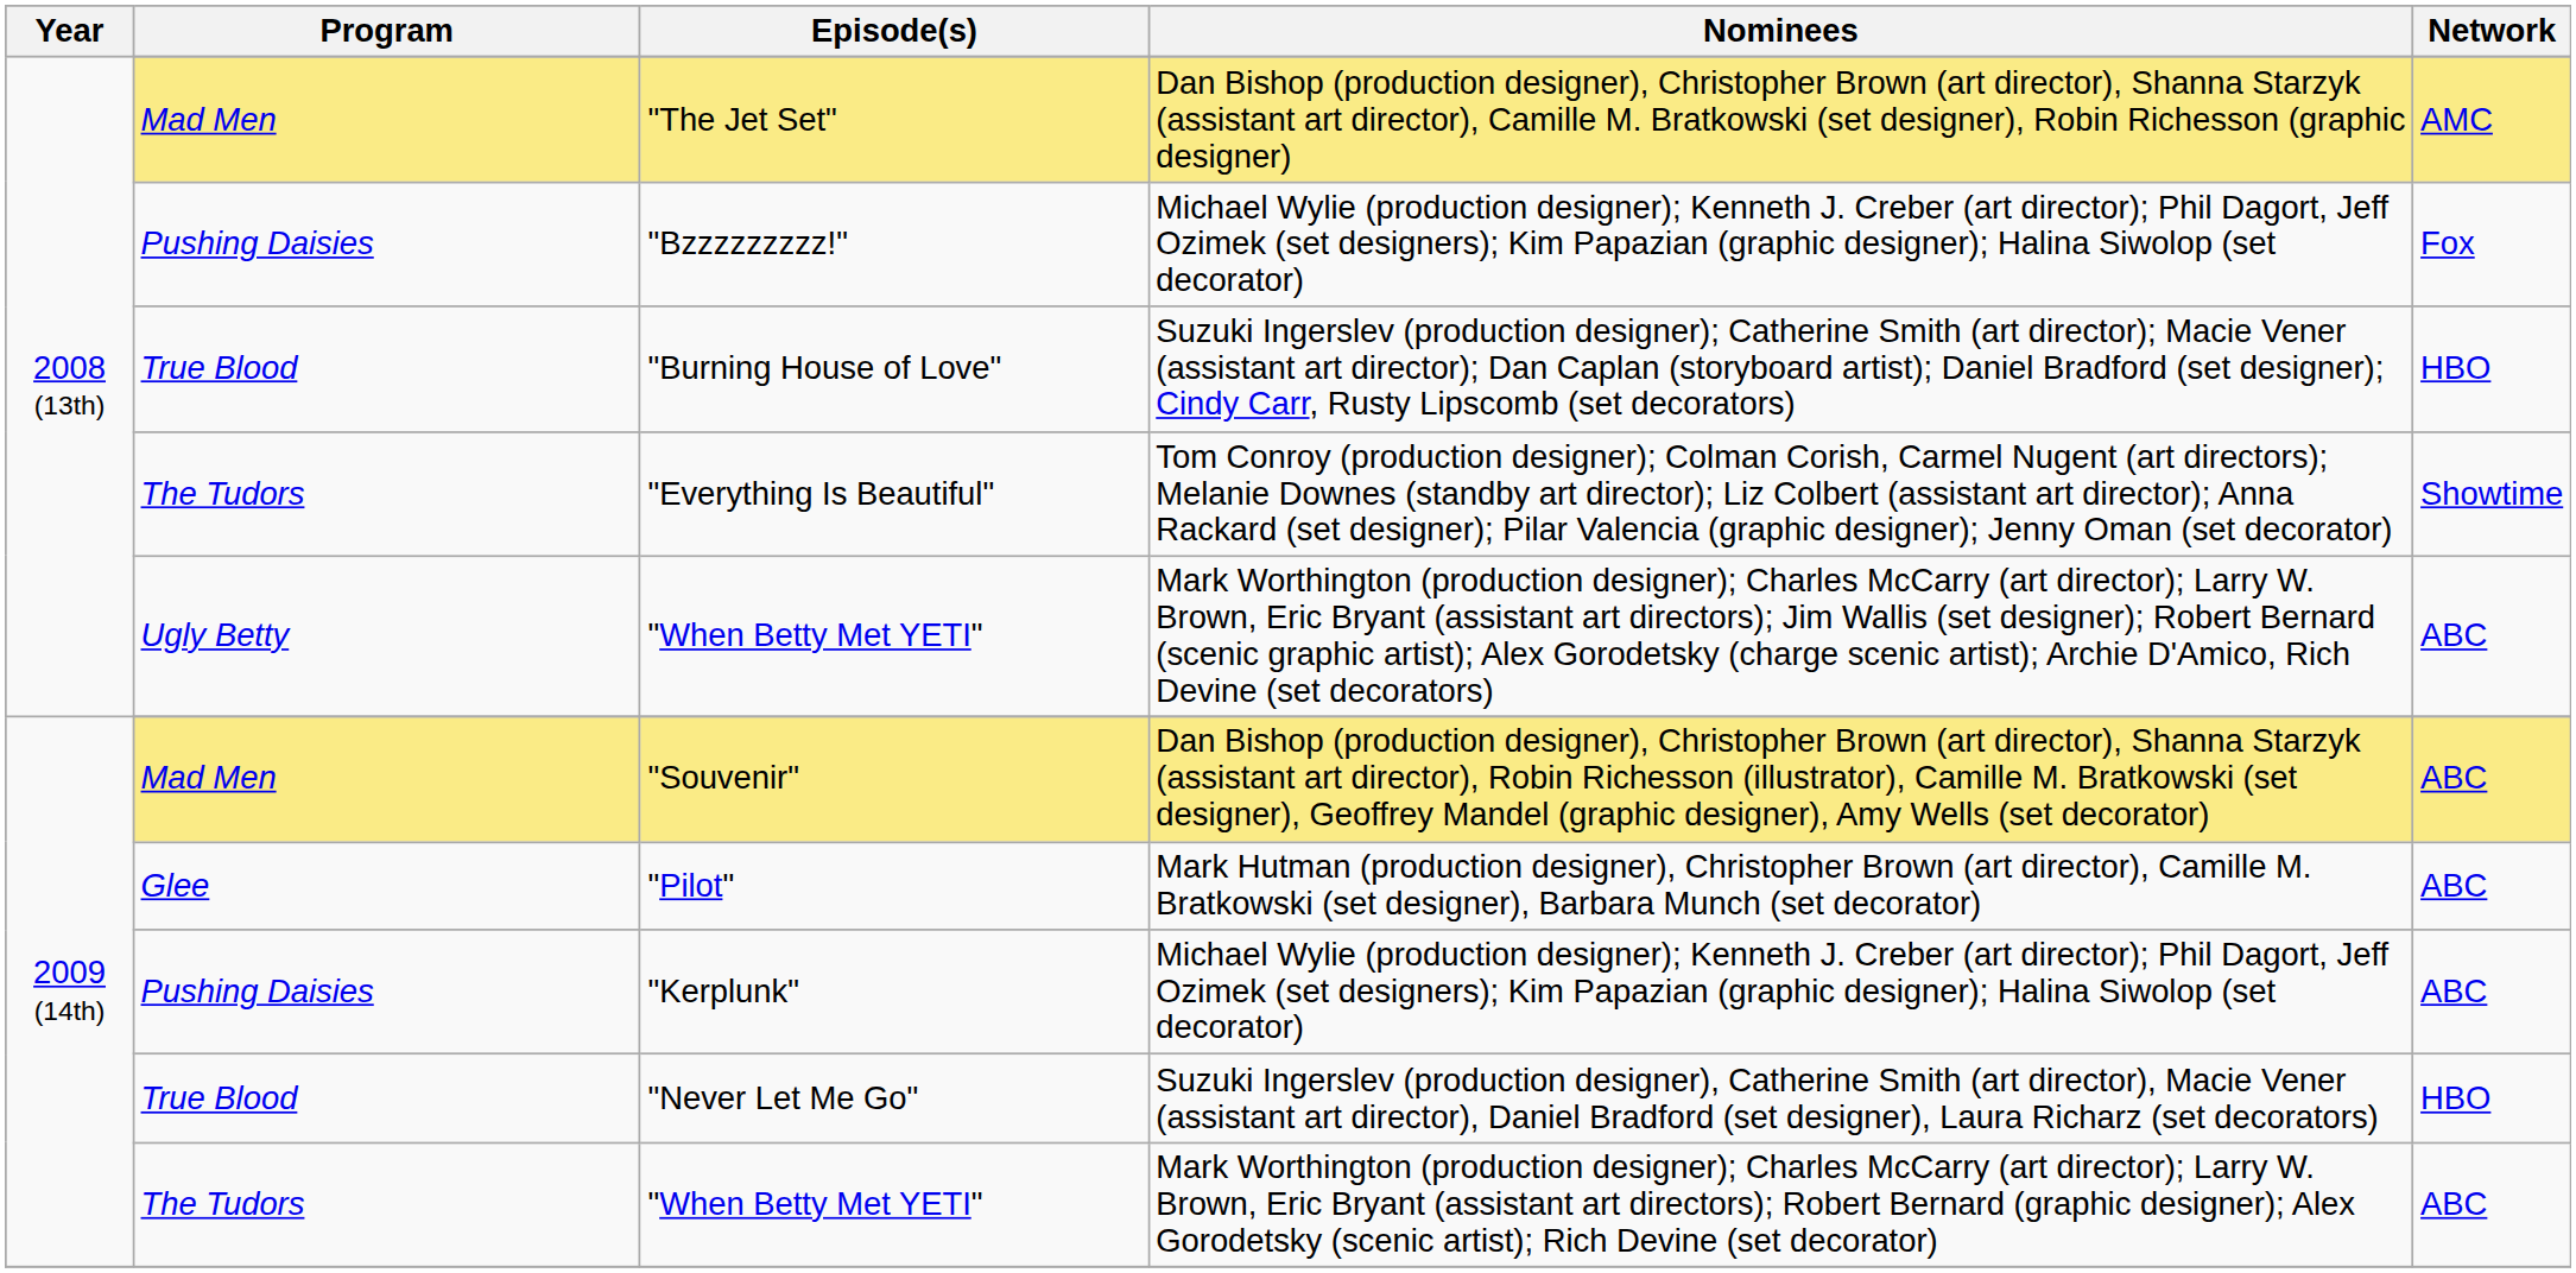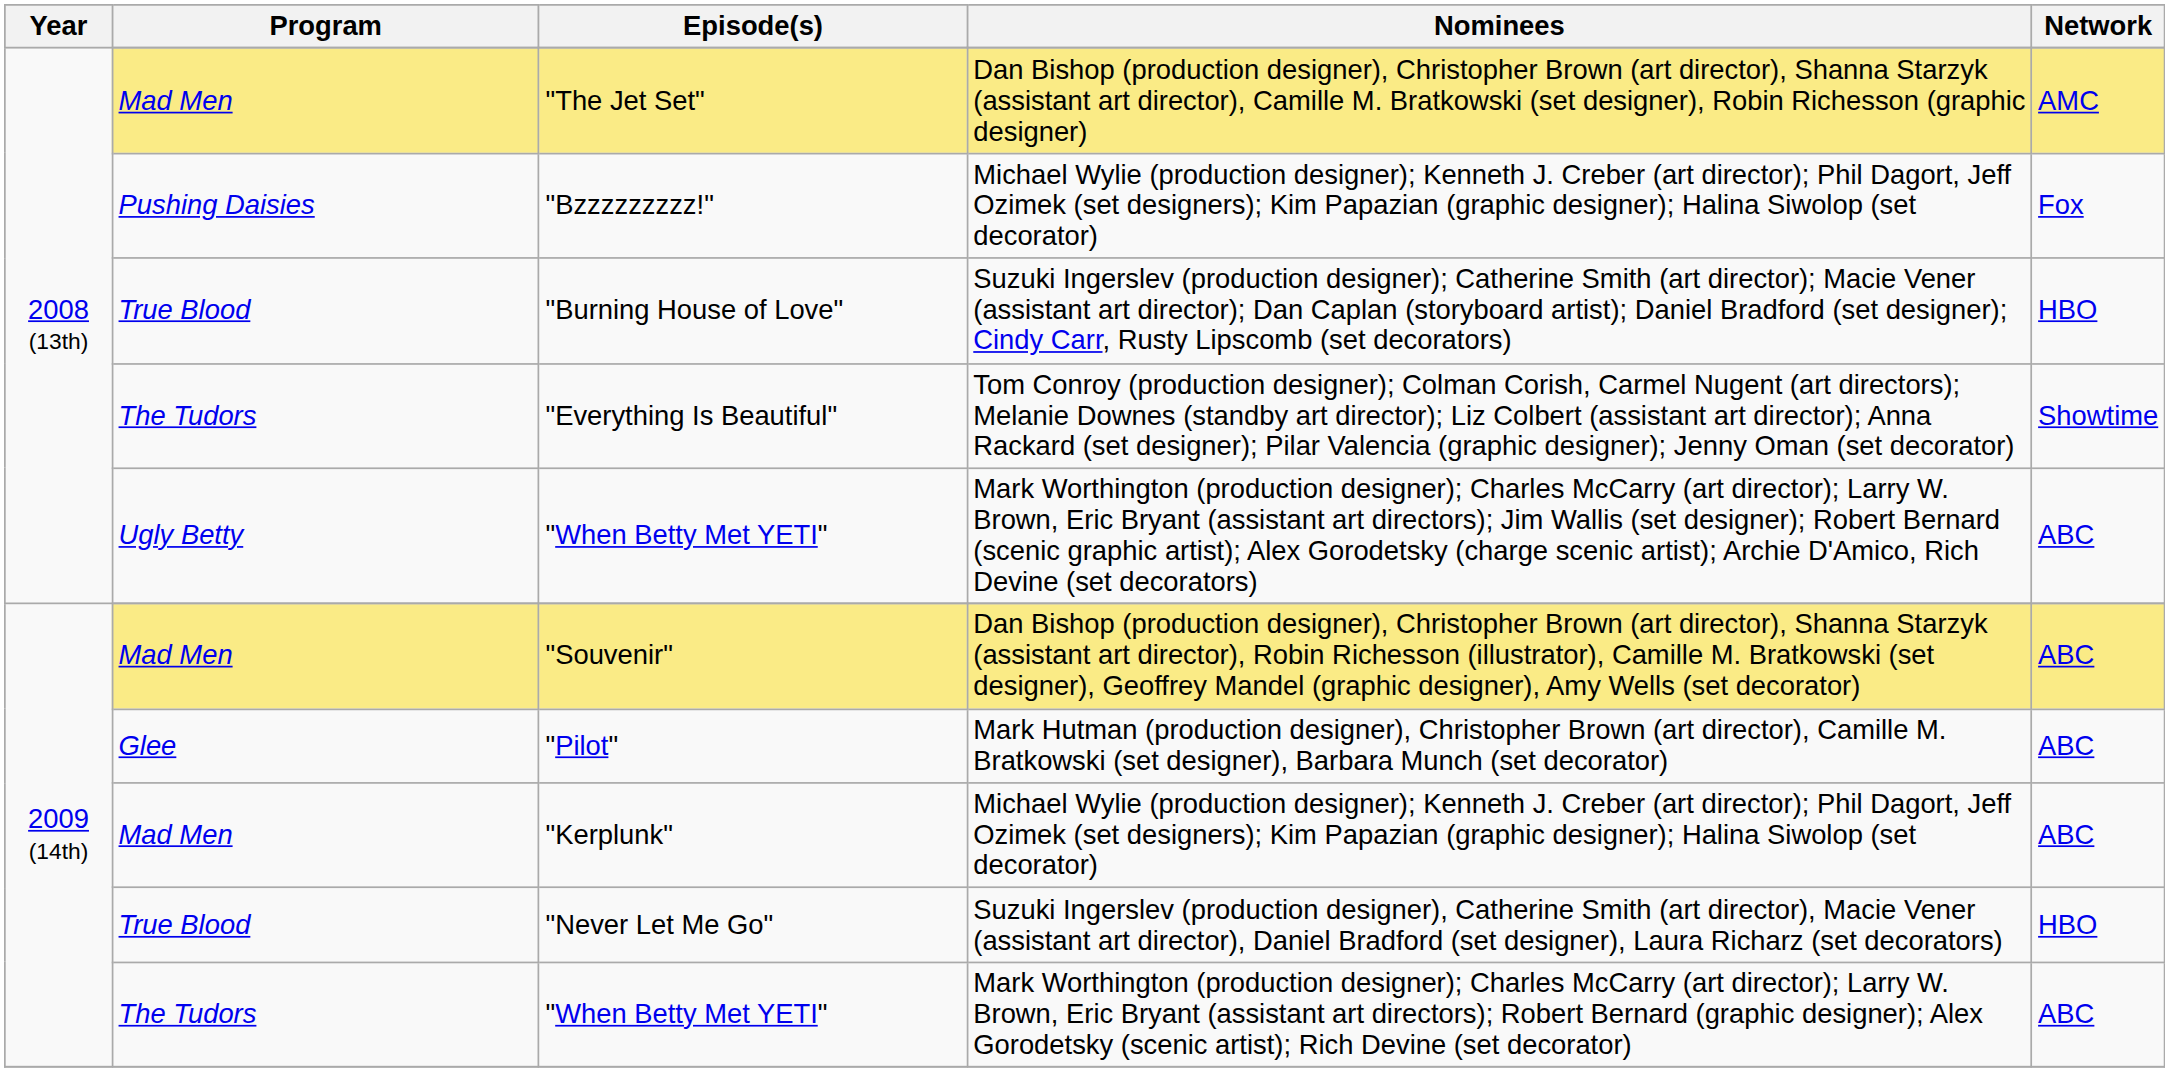 <table class="wikitable" style="width:100%">
 <tr bgcolor="#bebebe">
 <th width="5%">Year</th>
 <th width="20%">Program</th>
 <th width="20%">Episode(s)</th>
 <th width="50%">Nominees</th>
 <th width="5%">Network</th>
 </tr>
 <tr>
 <td rowspan=6 style="text-align:center"><a href='#'>2008</a><br><small>(13th)</small><br></td>
 </tr>
 <tr style="background:#FAEB86">
 <td><em><a href='#'>Mad Men</a></em></td>
 <td>"The Jet Set"</td>
 <td>Dan Bishop (production designer), Christopher Brown (art director), Shanna Starzyk (assistant art director), Camille M. Bratkowski (set designer), Robin Richesson (graphic designer)</td>
 <td><a href='#'>AMC</a></td>
 </tr>
 <tr>
 <td><em><a href='#'>Pushing Daisies</a></em></td>
 <td>"Bzzzzzzzzz!"</td>
 <td>Michael Wylie (production designer); Kenneth J. Creber (art director); Phil Dagort, Jeff Ozimek (set designers); Kim Papazian (graphic designer); Halina Siwolop (set decorator)</td>
 <td><a href='#'>Fox</a></td>
 </tr>
 <tr>
 <td><em><a href='#'>True Blood</a></em></td>
 <td>"Burning House of Love"</td>
 <td>Suzuki Ingerslev (production designer); Catherine Smith (art director); Macie Vener (assistant art director); Dan Caplan (storyboard artist); Daniel Bradford (set designer); <a href='#'>Cindy Carr</a>, Rusty Lipscomb (set decorators)</td>
 <td><a href='#'>HBO</a></td>
 </tr>
 <tr>
 <td><em><a href='#'>The Tudors</a></em></td>
 <td>"Everything Is Beautiful"</td>
 <td>Tom Conroy (production designer); Colman Corish, Carmel Nugent (art directors); Melanie Downes (standby art director); Liz Colbert (assistant art director); Anna Rackard (set designer); Pilar Valencia (graphic designer); Jenny Oman (set decorator)</td>
 <td><a href='#'>Showtime</a></td>
 </tr>
 <tr>
 <td><em><a href='#'>Ugly Betty</a></em></td>
 <td>"<a href='#'>When Betty Met YETI</a>"</td>
 <td>Mark Worthington (production designer); Charles McCarry (art director); Larry W. Brown, Eric Bryant (assistant art directors); Jim Wallis (set designer); Robert Bernard (scenic graphic artist); Alex Gorodetsky (charge scenic artist); Archie D'Amico, Rich Devine (set decorators)</td>
 <td><a href='#'>ABC</a></td>
 </tr>
 <tr>
 <td rowspan=6 style="text-align:center"><a href='#'>2009</a><br><small>(14th)</small><br></td>
 </tr>
 <tr style="background:#FAEB86">
 <td><em><a href='#'>Mad Men</a></em></td>
 <td>"Souvenir"</td>
 <td>Dan Bishop (production designer), Christopher Brown (art director), Shanna Starzyk (assistant art director), Robin Richesson (illustrator), Camille M. Bratkowski (set designer), Geoffrey Mandel (graphic designer), Amy Wells (set decorator)</td>
 <td><a href='#'>ABC</a></td>
 </tr>
 <tr>
 <td><em><a href='#'>Glee</a></em></td>
 <td>"<a href='#'>Pilot</a>"</td>
 <td>Mark Hutman (production designer), Christopher Brown (art director), Camille M. Bratkowski (set designer), Barbara Munch (set decorator)</td>
 <td><a href='#'>ABC</a></td>
 </tr>
 <tr>
-<td><em><a href='#'>Pushing Daisies</a></em></td>
+<td><em><a href='#'>Mad Men</a></em></td>
 <td>"Kerplunk"</td>
 <td>Michael Wylie (production designer); Kenneth J. Creber (art director); Phil Dagort, Jeff Ozimek (set designers); Kim Papazian (graphic designer); Halina Siwolop (set decorator)</td>
 <td><a href='#'>ABC</a></td>
 </tr>
 <tr>
 <td><em><a href='#'>True Blood</a></em></td>
 <td>"Never Let Me Go"</td>
 <td>Suzuki Ingerslev (production designer), Catherine Smith (art director), Macie Vener (assistant art director), Daniel Bradford (set designer), Laura Richarz (set decorators)</td>
 <td><a href='#'>HBO</a></td>
 </tr>
 <tr>
 <td><em><a href='#'>The Tudors</a></em></td>
 <td>"<a href='#'>When Betty Met YETI</a>"</td>
 <td>Mark Worthington (production designer); Charles McCarry (art director); Larry W. Brown, Eric Bryant (assistant art directors); Robert Bernard (graphic designer); Alex Gorodetsky (scenic artist); Rich Devine (set decorator)</td>
 <td><a href='#'>ABC</a></td>
 </tr>
 <tr>
 </tr>
 </table>
